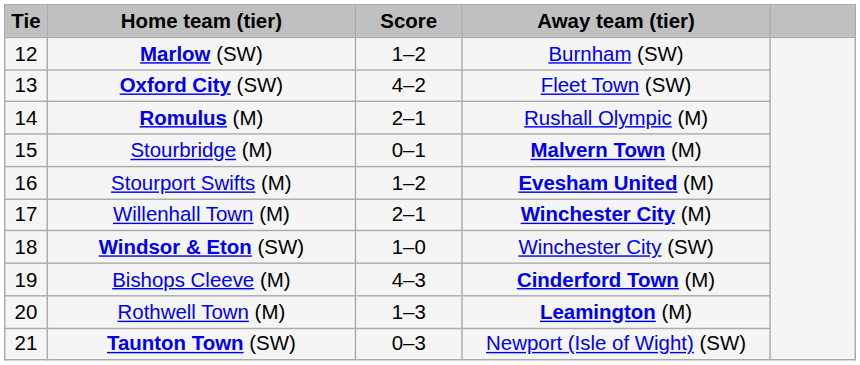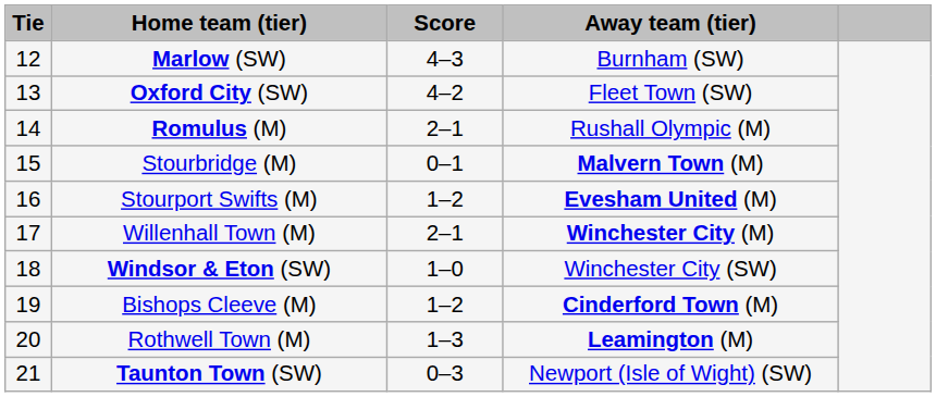 <table class="wikitable" style="width: 600px; background:WhiteSmoke; text-align:center; font-size:90%">
 <tr>
 <td scope="col" style="width:  5.00%; background:silver;"><strong>Tie</strong></td>
 <td scope="col" style="width: 36.25%; background:silver;"><strong>Home team (tier)</strong></td>
 <td scope="col" style="width: 12.50%; background:silver;"><strong>Score</strong></td>
 <td scope="col" style="width: 36.25%; background:silver;"><strong>Away team (tier)</strong></td>
 <td scope="col" style="width: 10.00%; background:silver;"><strong></strong></td>
 </tr>
 <tr>
 <td>12</td>
 <td><strong><a href='#'>Marlow</a></strong> (SW)</td>
-<td>1–2</td>
+<td>4–3</td>
 <td><a href='#'>Burnham</a> (SW)</td>
 </tr>
 <tr>
 <td>13</td>
 <td><strong><a href='#'>Oxford City</a></strong> (SW)</td>
 <td>4–2</td>
 <td><a href='#'>Fleet Town</a> (SW)</td>
 </tr>
 <tr>
 <td>14</td>
 <td><strong><a href='#'>Romulus</a></strong> (M)</td>
 <td>2–1</td>
 <td><a href='#'>Rushall Olympic</a> (M)</td>
 </tr>
 <tr>
 <td>15</td>
 <td><a href='#'>Stourbridge</a> (M)</td>
 <td>0–1</td>
 <td><strong><a href='#'>Malvern Town</a></strong> (M)</td>
 </tr>
 <tr>
 <td>16</td>
 <td><a href='#'>Stourport Swifts</a> (M)</td>
 <td>1–2</td>
 <td><strong><a href='#'>Evesham United</a></strong> (M)</td>
 </tr>
 <tr>
 <td>17</td>
 <td><a href='#'>Willenhall Town</a> (M)</td>
 <td>2–1</td>
 <td><strong><a href='#'>Winchester City</a></strong> (M)</td>
 </tr>
 <tr>
 <td>18</td>
 <td><strong><a href='#'>Windsor & Eton</a></strong> (SW)</td>
 <td>1–0</td>
 <td><a href='#'>Winchester City</a> (SW)</td>
 </tr>
 <tr>
 <td>19</td>
 <td><a href='#'>Bishops Cleeve</a> (M)</td>
-<td>4–3</td>
+<td>1–2</td>
 <td><strong><a href='#'>Cinderford Town</a></strong> (M)</td>
 </tr>
 <tr>
 <td>20</td>
 <td><a href='#'>Rothwell Town</a> (M)</td>
 <td>1–3</td>
 <td><strong><a href='#'>Leamington</a></strong> (M)</td>
 </tr>
 <tr>
 <td>21</td>
 <td><strong><a href='#'>Taunton Town</a></strong> (SW)</td>
 <td>0–3</td>
 <td><a href='#'>Newport (Isle of Wight)</a> (SW)</td>
 </tr>
 </table>
